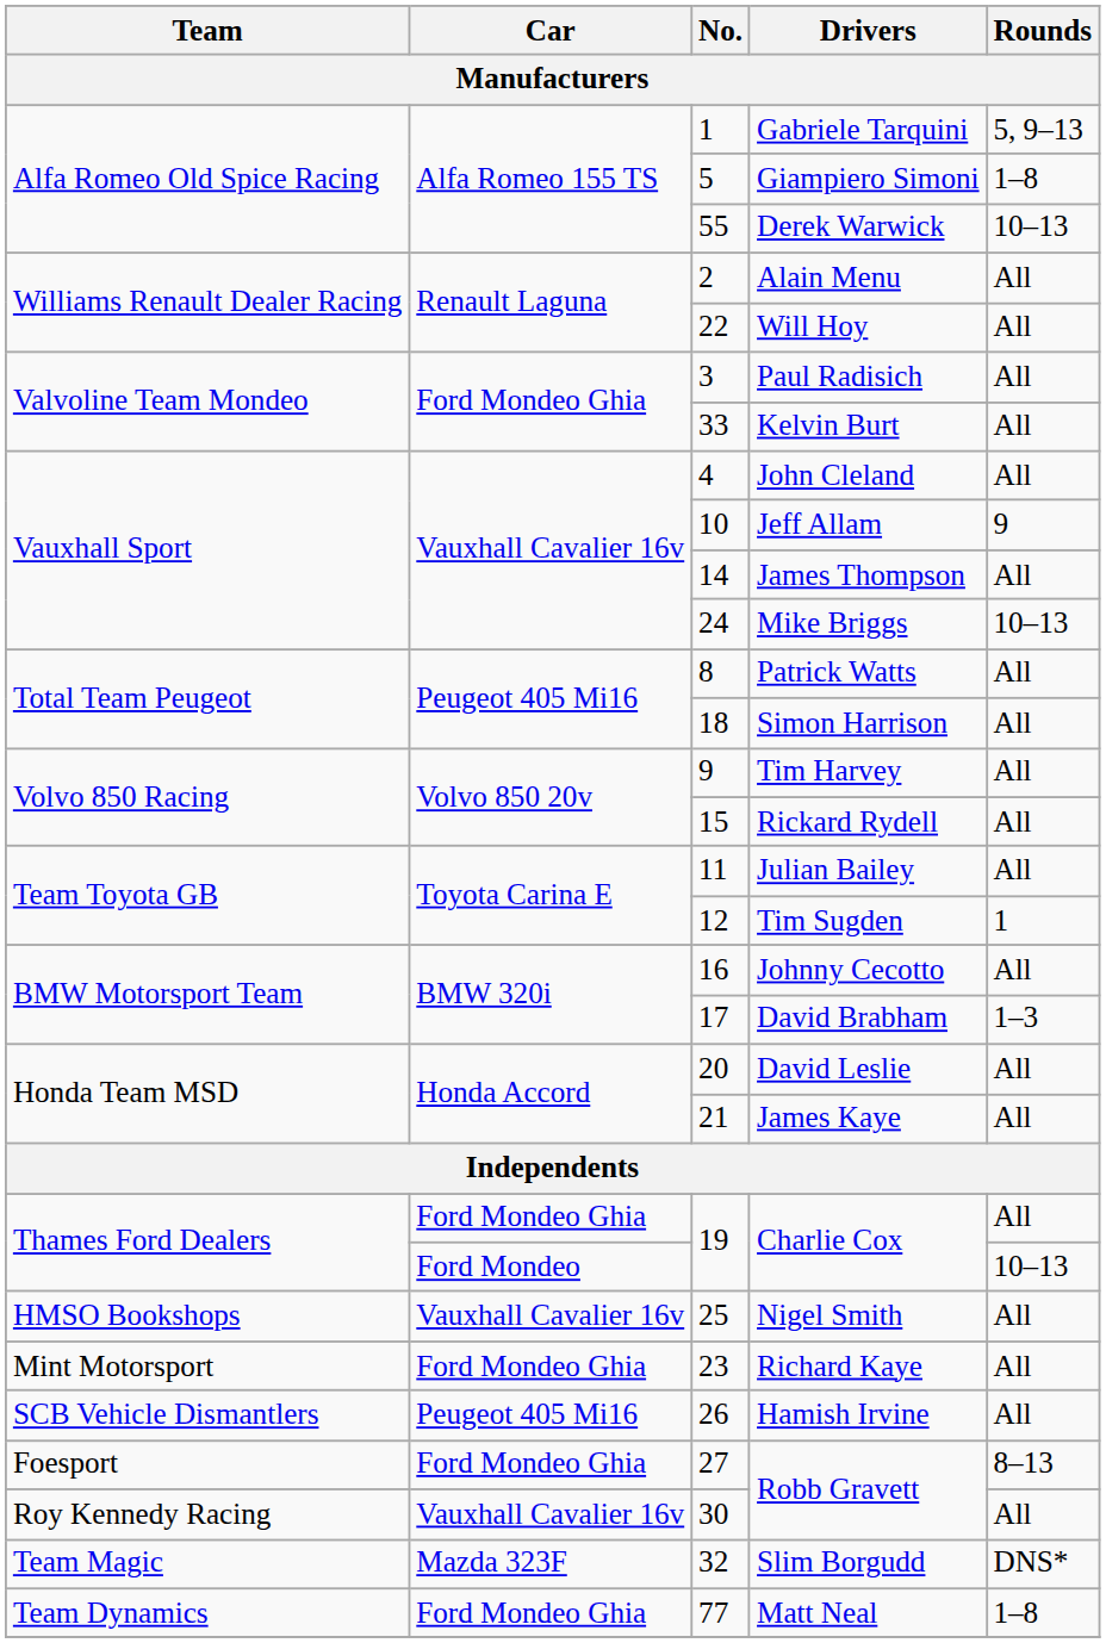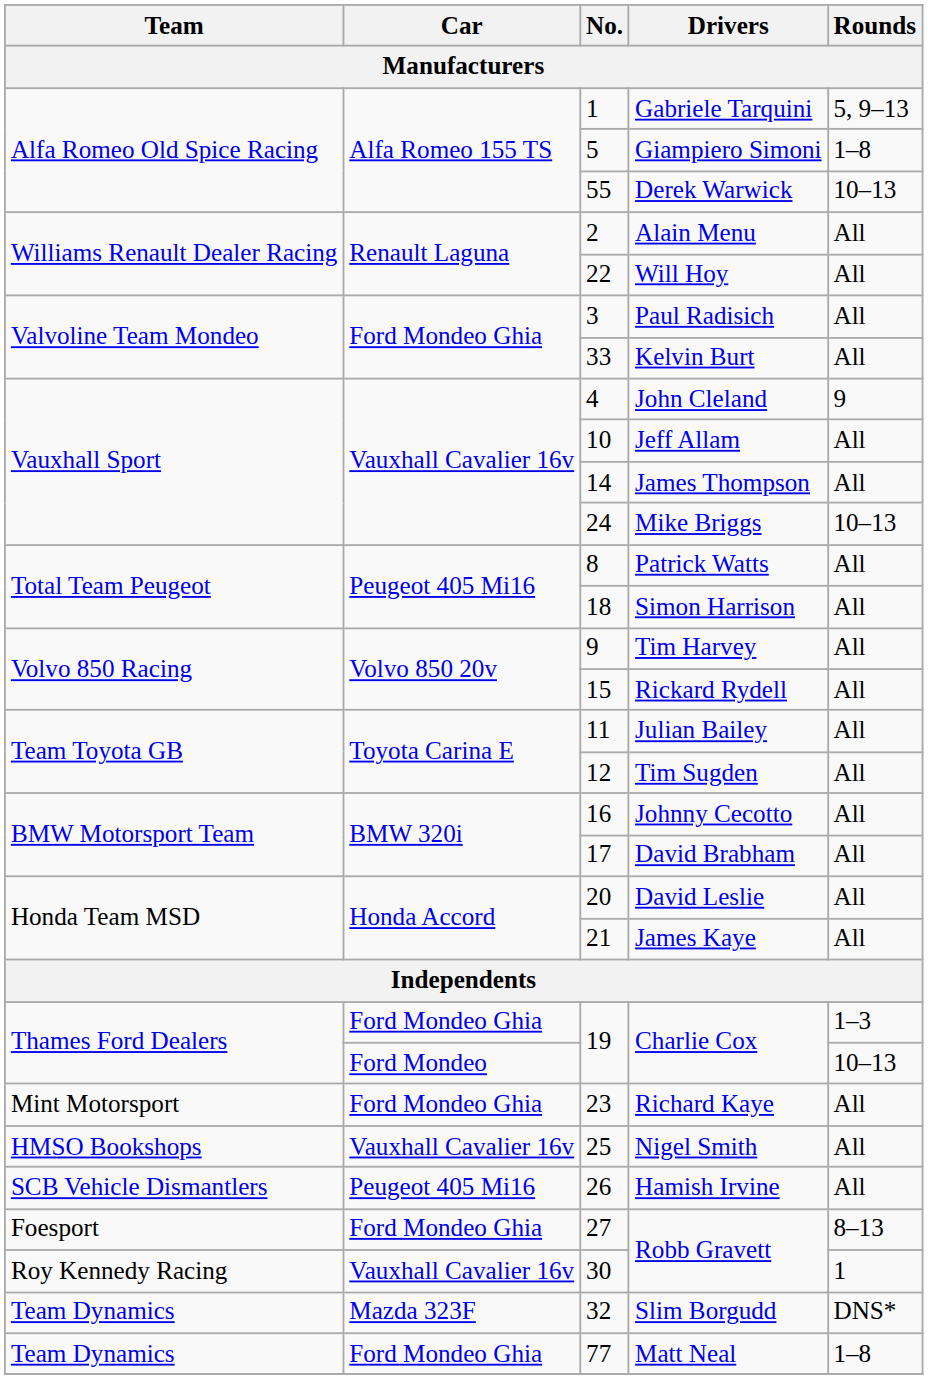 <table class="wikitable sortable" style="font-size: 85%">
 <tr>
 <th>Team</th>
 <th>Car</th>
 <th>No.</th>
 <th>Drivers</th>
 <th>Rounds</th>
 </tr>
 <tr>
 <th colspan=5>Manufacturers</th>
 </tr>
 <tr>
 <td rowspan=3> <a href='#'>Alfa Romeo Old Spice Racing</a></td>
 <td rowspan=3><a href='#'>Alfa Romeo 155 TS</a></td>
 <td>1</td>
 <td> <a href='#'>Gabriele Tarquini</a></td>
 <td nowrap>5, 9–13</td>
 </tr>
 <tr>
 <td>5</td>
 <td> <a href='#'>Giampiero Simoni</a></td>
 <td>1–8</td>
 </tr>
 <tr>
 <td>55</td>
 <td> <a href='#'>Derek Warwick</a></td>
 <td>10–13</td>
 </tr>
 <tr>
 <td rowspan="2" nowrap> <a href='#'>Williams Renault Dealer Racing</a></td>
 <td rowspan="2"><a href='#'>Renault Laguna</a></td>
 <td>2</td>
 <td> <a href='#'>Alain Menu</a></td>
 <td>All</td>
 </tr>
 <tr>
 <td>22</td>
 <td> <a href='#'>Will Hoy</a></td>
 <td>All</td>
 </tr>
 <tr>
 <td rowspan="2"> <a href='#'>Valvoline Team Mondeo</a></td>
 <td rowspan="2"><a href='#'>Ford Mondeo Ghia</a></td>
 <td>3</td>
 <td> <a href='#'>Paul Radisich</a></td>
 <td>All</td>
 </tr>
 <tr>
 <td>33</td>
 <td> <a href='#'>Kelvin Burt</a></td>
 <td>All</td>
 </tr>
 <tr>
 <td rowspan="4"> <a href='#'>Vauxhall Sport</a></td>
 <td rowspan="4" nowrap><a href='#'>Vauxhall Cavalier 16v</a></td>
 <td>4</td>
 <td> <a href='#'>John Cleland</a></td>
-<td>All</td>
+<td>9</td>
 </tr>
 <tr>
 <td>10</td>
 <td> <a href='#'>Jeff Allam</a></td>
-<td>9</td>
+<td>All</td>
 </tr>
 <tr>
 <td>14</td>
 <td nowrap> <a href='#'>James Thompson</a></td>
 <td>All</td>
 </tr>
 <tr>
 <td>24</td>
 <td> <a href='#'>Mike Briggs</a></td>
 <td>10–13</td>
 </tr>
 <tr>
 <td rowspan=2> <a href='#'>Total Team Peugeot</a></td>
 <td rowspan=2><a href='#'>Peugeot 405 Mi16</a></td>
 <td>8</td>
 <td> <a href='#'>Patrick Watts</a></td>
 <td>All</td>
 </tr>
 <tr>
 <td>18</td>
 <td> <a href='#'>Simon Harrison</a></td>
 <td>All</td>
 </tr>
 <tr>
 <td rowspan="2"> <a href='#'>Volvo 850 Racing</a></td>
 <td rowspan="2"><a href='#'>Volvo 850 20v</a></td>
 <td>9</td>
 <td> <a href='#'>Tim Harvey</a></td>
 <td>All</td>
 </tr>
 <tr>
 <td>15</td>
 <td> <a href='#'>Rickard Rydell</a></td>
 <td>All</td>
 </tr>
 <tr>
 <td rowspan="2"> <a href='#'>Team Toyota GB</a></td>
 <td rowspan="2"><a href='#'>Toyota Carina E</a></td>
 <td>11</td>
 <td> <a href='#'>Julian Bailey</a></td>
 <td>All</td>
 </tr>
 <tr>
 <td>12</td>
 <td> <a href='#'>Tim Sugden</a></td>
-<td>1</td>
+<td>All</td>
 </tr>
 <tr>
 <td rowspan=2> <a href='#'>BMW Motorsport Team</a></td>
 <td rowspan=2><a href='#'>BMW 320i</a></td>
 <td>16</td>
 <td> <a href='#'>Johnny Cecotto</a></td>
 <td>All</td>
 </tr>
 <tr>
 <td>17</td>
 <td> <a href='#'>David Brabham</a></td>
-<td>1–3</td>
+<td>All</td>
 </tr>
 <tr>
 <td rowspan=2> Honda Team MSD</td>
 <td rowspan=2><a href='#'>Honda Accord</a></td>
 <td>20</td>
 <td> <a href='#'>David Leslie</a></td>
 <td>All</td>
 </tr>
 <tr>
 <td>21</td>
 <td> <a href='#'>James Kaye</a></td>
 <td>All</td>
 </tr>
 <tr>
 <th colspan=5>Independents</th>
 </tr>
 <tr>
 <td rowspan=2> <a href='#'>Thames Ford Dealers</a></td>
 <td><a href='#'>Ford Mondeo Ghia</a></td>
 <td rowspan=2>19</td>
 <td rowspan=2> <a href='#'>Charlie Cox</a></td>
-<td>All</td>
+<td>1–3</td>
 </tr>
 <tr>
 <td><a href='#'>Ford Mondeo</a></td>
 <td>10–13</td>
 </tr>
 <tr>
+<td> Mint Motorsport</td>
+<td><a href='#'>Ford Mondeo Ghia</a></td>
+<td>23</td>
+<td> <a href='#'>Richard Kaye</a></td>
+<td>All</td>
+</tr>
+<tr>
 <td> <a href='#'>HMSO Bookshops</a></td>
 <td><a href='#'>Vauxhall Cavalier 16v</a></td>
 <td>25</td>
 <td> <a href='#'>Nigel Smith</a></td>
-<td>All</td>
-</tr>
-<tr>
-<td> Mint Motorsport</td>
-<td><a href='#'>Ford Mondeo Ghia</a></td>
-<td>23</td>
-<td> <a href='#'>Richard Kaye</a></td>
 <td>All</td>
 </tr>
 <tr>
 <td> <a href='#'>SCB Vehicle Dismantlers</a></td>
 <td><a href='#'>Peugeot 405 Mi16</a></td>
 <td>26</td>
 <td> <a href='#'>Hamish Irvine</a></td>
 <td>All</td>
 </tr>
 <tr>
 <td> Foesport</td>
 <td><a href='#'>Ford Mondeo Ghia</a></td>
 <td>27</td>
 <td rowspan=2> <a href='#'>Robb Gravett</a></td>
 <td>8–13</td>
 </tr>
 <tr>
 <td> Roy Kennedy Racing</td>
 <td><a href='#'>Vauxhall Cavalier 16v</a></td>
 <td>30</td>
-<td>All</td>
+<td>1</td>
 </tr>
 <tr>
-<td> <a href='#'>Team Magic</a></td>
+<td> <a href='#'>Team Dynamics</a></td>
 <td><a href='#'>Mazda 323F</a></td>
 <td>32</td>
 <td rowspan=> <a href='#'>Slim Borgudd</a></td>
 <td>DNS*</td>
 </tr>
 <tr>
 <td> <a href='#'>Team Dynamics</a></td>
 <td><a href='#'>Ford Mondeo Ghia</a></td>
 <td>77</td>
 <td> <a href='#'>Matt Neal</a></td>
 <td>1–8</td>
 </tr>
 <tr>
 </tr>
 </table>
